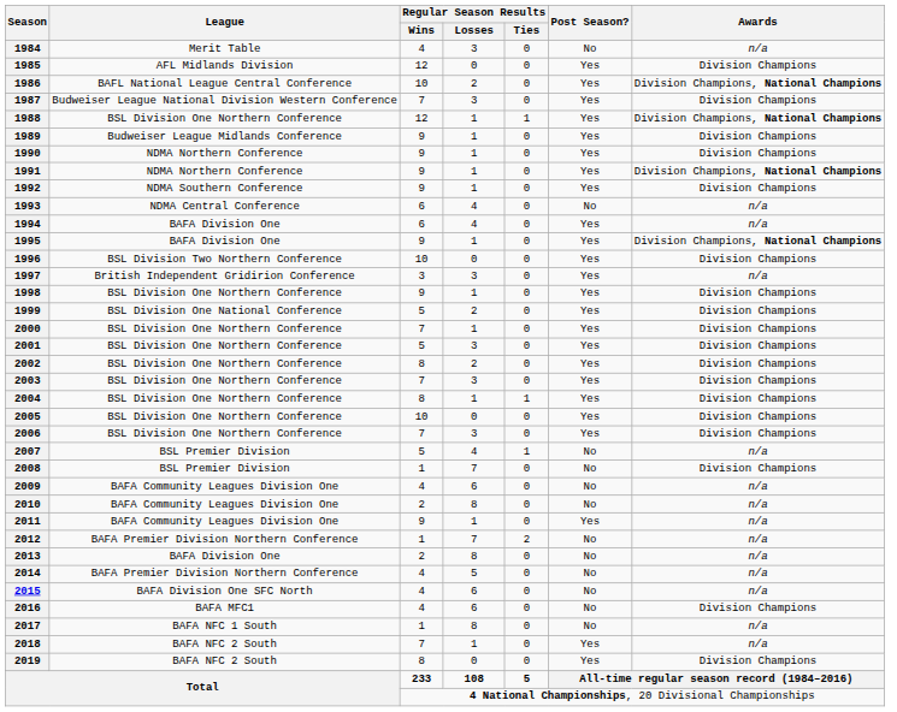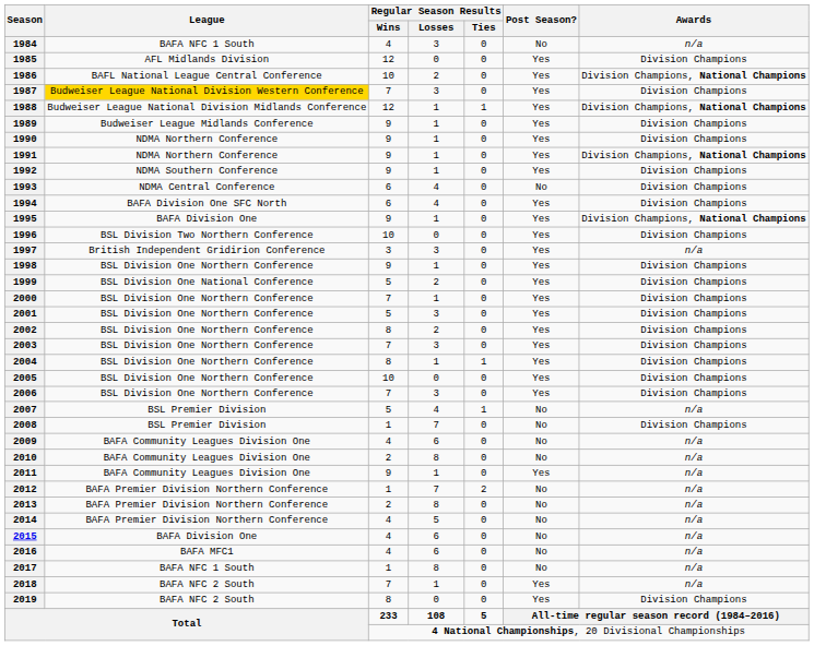 <table class="wikitable" style="text-align:center; font-size:95%">
 <tr>
 <th rowspan="2">Season</th>
 <th rowspan="2">League</th>
 <th colspan="3">Regular Season Results</th>
 <th rowspan="2">Post Season?</th>
 <th rowspan="2">Awards</th>
 </tr>
 <tr>
 <th>Wins</th>
 <th>Losses</th>
 <th>Ties</th>
 </tr>
 <tr>
 <th align="center">1984</th>
-<td align="center">Merit Table</td>
+<td align="center">BAFA NFC 1 South</td>
 <td align="center">4</td>
 <td align="center">3</td>
 <td align="center">0</td>
 <td align="center">No</td>
 <td align="center"><em>n/a</em></td>
 </tr>
 <tr>
 <th align="center">1985</th>
 <td align="center">AFL Midlands Division</td>
 <td align="center">12</td>
 <td align="center">0</td>
 <td align="center">0</td>
 <td align="center">Yes</td>
 <td align="center">Division Champions</td>
 </tr>
 <tr>
 <th align="center">1986</th>
 <td align="center">BAFL National League Central Conference</td>
 <td align="center">10</td>
 <td align="center">2</td>
 <td align="center">0</td>
 <td align="center">Yes</td>
 <td align="center">Division Champions, <strong>National Champions</strong></td>
 </tr>
 <tr>
 <th align="center">1987</th>
-<td align="center">Budweiser League National Division Western Conference</td>
+<td align="center" style="background: gold;">Budweiser League National Division Western Conference</td>
 <td align="center">7</td>
 <td align="center">3</td>
 <td align="center">0</td>
 <td align="center">Yes</td>
 <td align="center">Division Champions</td>
 </tr>
 <tr>
 <th align="center">1988</th>
-<td align="center">BSL Division One Northern Conference</td>
+<td align="center">Budweiser League National Division Midlands Conference</td>
 <td align="center">12</td>
 <td align="center">1</td>
 <td align="center">1</td>
 <td align="center">Yes</td>
 <td align="center">Division Champions, <strong>National Champions</strong></td>
 </tr>
 <tr>
 <th align="center">1989</th>
 <td align="center">Budweiser League Midlands Conference</td>
 <td align="center">9</td>
 <td align="center">1</td>
 <td align="center">0</td>
 <td align="center">Yes</td>
 <td align="center">Division Champions</td>
 </tr>
 <tr>
 <th align="center">1990</th>
 <td align="center">NDMA Northern Conference</td>
 <td align="center">9</td>
 <td align="center">1</td>
 <td align="center">0</td>
 <td align="center">Yes</td>
 <td align="center">Division Champions</td>
 </tr>
 <tr>
 <th align="center">1991</th>
 <td align="center">NDMA Northern Conference</td>
 <td align="center">9</td>
 <td align="center">1</td>
 <td align="center">0</td>
 <td align="center">Yes</td>
 <td align="center">Division Champions, <strong>National Champions</strong></td>
 </tr>
 <tr>
 <th align="center">1992</th>
 <td align="center">NDMA Southern Conference</td>
 <td align="center">9</td>
 <td align="center">1</td>
 <td align="center">0</td>
 <td align="center">Yes</td>
 <td align="center">Division Champions</td>
 </tr>
 <tr>
 <th align="center">1993</th>
 <td align="center">NDMA Central Conference</td>
 <td align="center">6</td>
 <td align="center">4</td>
 <td align="center">0</td>
 <td align="center">No</td>
-<td align="center"><em>n/a</em></td>
+<td align="center">Division Champions</td>
 </tr>
 <tr>
 <th align="center">1994</th>
-<td align="center">BAFA Division One</td>
+<td align="center">BAFA Division One SFC North</td>
 <td align="center">6</td>
 <td align="center">4</td>
 <td align="center">0</td>
 <td align="center">Yes</td>
-<td align="center"><em>n/a</em></td>
+<td align="center">Division Champions</td>
 </tr>
 <tr>
 <th align="center">1995</th>
 <td align="center">BAFA Division One</td>
 <td align="center">9</td>
 <td align="center">1</td>
 <td align="center">0</td>
 <td align="center">Yes</td>
 <td align="center">Division Champions, <strong>National Champions</strong></td>
 </tr>
 <tr>
 <th align="center">1996</th>
 <td align="center">BSL Division Two Northern Conference</td>
 <td align="center">10</td>
 <td align="center">0</td>
 <td align="center">0</td>
 <td align="center">Yes</td>
 <td align="center">Division Champions</td>
 </tr>
 <tr>
 <th align="center">1997</th>
 <td align="center">British Independent Gridirion Conference</td>
 <td align="center">3</td>
 <td align="center">3</td>
 <td align="center">0</td>
 <td align="center">Yes</td>
 <td align="center"><em>n/a</em></td>
 </tr>
 <tr>
 <th align="center">1998</th>
 <td align="center">BSL Division One Northern Conference</td>
 <td align="center">9</td>
 <td align="center">1</td>
 <td align="center">0</td>
 <td align="center">Yes</td>
 <td align="center">Division Champions</td>
 </tr>
 <tr>
 <th align="center">1999</th>
 <td align="center">BSL Division One National Conference</td>
 <td align="center">5</td>
 <td align="center">2</td>
 <td align="center">0</td>
 <td align="center">Yes</td>
 <td align="center">Division Champions</td>
 </tr>
 <tr>
 <th align="center">2000</th>
 <td align="center">BSL Division One Northern Conference</td>
 <td align="center">7</td>
 <td align="center">1</td>
 <td align="center">0</td>
 <td align="center">Yes</td>
 <td align="center">Division Champions</td>
 </tr>
 <tr>
 <th align="center">2001</th>
 <td align="center">BSL Division One Northern Conference</td>
 <td align="center">5</td>
 <td align="center">3</td>
 <td align="center">0</td>
 <td align="center">Yes</td>
 <td align="center">Division Champions</td>
 </tr>
 <tr>
 <th align="center">2002</th>
 <td align="center">BSL Division One Northern Conference</td>
 <td align="center">8</td>
 <td align="center">2</td>
 <td align="center">0</td>
 <td align="center">Yes</td>
 <td align="center">Division Champions</td>
 </tr>
 <tr>
 <th align="center">2003</th>
 <td align="center">BSL Division One Northern Conference</td>
 <td align="center">7</td>
 <td align="center">3</td>
 <td align="center">0</td>
 <td align="center">Yes</td>
 <td align="center">Division Champions</td>
 </tr>
 <tr>
 <th align="center">2004</th>
 <td align="center">BSL Division One Northern Conference</td>
 <td align="center">8</td>
 <td align="center">1</td>
 <td align="center">1</td>
 <td align="center">Yes</td>
 <td align="center">Division Champions</td>
 </tr>
 <tr>
 <th align="center">2005</th>
 <td align="center">BSL Division One Northern Conference</td>
 <td align="center">10</td>
 <td align="center">0</td>
 <td align="center">0</td>
 <td align="center">Yes</td>
 <td align="center">Division Champions</td>
 </tr>
 <tr>
 <th align="center">2006</th>
 <td align="center">BSL Division One Northern Conference</td>
 <td align="center">7</td>
 <td align="center">3</td>
 <td align="center">0</td>
 <td align="center">Yes</td>
 <td align="center">Division Champions</td>
 </tr>
 <tr>
 <th align="center">2007</th>
 <td align="center">BSL Premier Division</td>
 <td align="center">5</td>
 <td align="center">4</td>
 <td align="center">1</td>
 <td align="center">No</td>
 <td align="center"><em>n/a</em></td>
 </tr>
 <tr>
 <th align="center">2008</th>
 <td align="center">BSL Premier Division</td>
 <td align="center">1</td>
 <td align="center">7</td>
 <td align="center">0</td>
 <td align="center">No</td>
 <td align="center">Division Champions</td>
 </tr>
 <tr>
 <th align="center">2009</th>
 <td align="center">BAFA Community Leagues Division One</td>
 <td align="center">4</td>
 <td align="center">6</td>
 <td align="center">0</td>
 <td align="center">No</td>
 <td align="center"><em>n/a</em></td>
 </tr>
 <tr>
 <th align="center">2010</th>
 <td align="center">BAFA Community Leagues Division One</td>
 <td align="center">2</td>
 <td align="center">8</td>
 <td align="center">0</td>
 <td align="center">No</td>
 <td align="center"><em>n/a</em></td>
 </tr>
 <tr>
 <th align="center">2011</th>
 <td align="center">BAFA Community Leagues Division One</td>
 <td align="center">9</td>
 <td align="center">1</td>
 <td align="center">0</td>
 <td align="center">Yes</td>
 <td align="center"><em>n/a</em></td>
 </tr>
 <tr>
 <th align="center">2012</th>
 <td align="center">BAFA Premier Division Northern Conference</td>
 <td align="center">1</td>
 <td align="center">7</td>
 <td align="center">2</td>
 <td align="center">No</td>
 <td align="center"><em>n/a</em></td>
 </tr>
 <tr>
 <th align="center">2013</th>
-<td align="center">BAFA Division One</td>
+<td align="center">BAFA Premier Division Northern Conference</td>
 <td align="center">2</td>
 <td align="center">8</td>
 <td align="center">0</td>
 <td align="center">No</td>
 <td align="center"><em>n/a</em></td>
 </tr>
 <tr>
 <th align="center">2014</th>
 <td align="center">BAFA Premier Division Northern Conference</td>
 <td align="center">4</td>
 <td align="center">5</td>
 <td align="center">0</td>
 <td align="center">No</td>
 <td align="center"><em>n/a</em></td>
 </tr>
 <tr>
 <th align="center"><a href='#'>2015</a></th>
-<td align="center">BAFA Division One SFC North</td>
+<td align="center">BAFA Division One</td>
 <td align="center">4</td>
 <td align="center">6</td>
 <td align="center">0</td>
 <td align="center">No</td>
 <td align="center"><em>n/a</em></td>
 </tr>
 <tr>
 <th align="center">2016</th>
 <td align="center">BAFA MFC1</td>
 <td align="center">4</td>
 <td align="center">6</td>
 <td align="center">0</td>
 <td align="center">No</td>
-<td align="center">Division Champions</td>
+<td align="center"><em>n/a</em></td>
 </tr>
 <tr>
 <th align="center">2017</th>
 <td align="center">BAFA NFC 1 South</td>
 <td align="center">1</td>
 <td align="center">8</td>
 <td align="center">0</td>
 <td align="center">No</td>
 <td align="center"><em>n/a</em></td>
 </tr>
 <tr>
 <th align="center">2018</th>
 <td align="center">BAFA NFC 2 South</td>
 <td align="center">7</td>
 <td align="center">1</td>
 <td align="center">0</td>
 <td align="center">Yes</td>
 <td align="center"><em>n/a</em></td>
 </tr>
 <tr>
 <th align="center">2019</th>
 <td align="center">BAFA NFC 2 South</td>
 <td align="center">8</td>
 <td align="center">0</td>
 <td align="center">0</td>
 <td align="center">Yes</td>
 <td align="center">Division Champions</td>
 </tr>
 <tr>
 <th align="center" rowSpan="4" colSpan="2">Total</th>
 <td align="center"><strong>233</strong></td>
 <td align="center"><strong>108</strong></td>
 <td align="center"><strong>5</strong></td>
 <th align="center" colSpan="3">All-time regular season record (1984–2016)</th>
 </tr>
 <tr>
 <td align="center" colSpan="6"><strong>4 National Championships</strong>, 20 Divisional Championships</td>
 </tr>
 </table>
